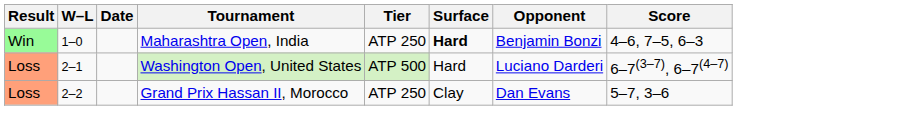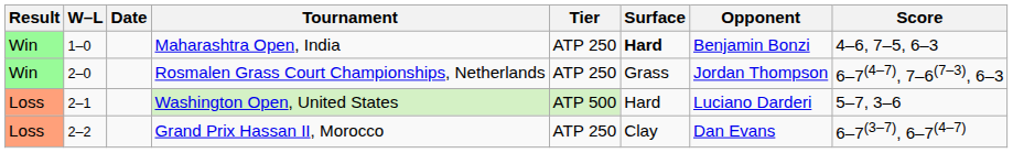 <table class="sortable wikitable">
 <tr>
 <th>Result</th>
 <th class="unsortable">W–L</th>
 <th>Date</th>
 <th>Tournament</th>
 <th>Tier</th>
 <th>Surface</th>
 <th>Opponent</th>
 <th class="unsortable">Score</th>
 </tr>
 <tr>
 <td style=background:#98fb98>Win</td>
 <td><small>1–0</small></td>
 <td><a href='#'></a></td>
 <td><a href='#'>Maharashtra Open</a>, India</td>
 <td>ATP 250</td>
 <td><strong>Hard</strong></td>
 <td> <a href='#'>Benjamin Bonzi</a></td>
 <td>4–6, 7–5, 6–3</td>
 </tr>
 <tr>
+<td style=background:#98fb98>Win</td>
+<td><small>2–0</small></td>
+<td><a href='#'></a></td>
+<td><a href='#'>Rosmalen Grass Court Championships</a>, Netherlands</td>
+<td>ATP 250</td>
+<td>Grass</td>
+<td> <a href='#'>Jordan Thompson</a></td>
+<td>6–7<sup>(4–7)</sup>, 7–6<sup>(7–3)</sup>, 6–3</td>
+</tr>
+<tr>
 <td style=background:#ffa07a>Loss</td>
 <td><small>2–1</small></td>
 <td><a href='#'></a></td>
 <td style=background:#d4f1c5><a href='#'>Washington Open</a>, United States</td>
 <td style=background:#d4f1c5>ATP 500</td>
 <td>Hard</td>
 <td> <a href='#'>Luciano Darderi</a></td>
-<td>6–7<sup>(3–7)</sup>, 6–7<sup>(4–7)</sup></td>
+<td>5–7, 3–6</td>
 </tr>
 <tr>
 <td style=background:#ffa07a>Loss</td>
 <td><small>2–2</small></td>
 <td><a href='#'></a></td>
 <td><a href='#'>Grand Prix Hassan II</a>, Morocco</td>
 <td>ATP 250</td>
 <td>Clay</td>
 <td> <a href='#'>Dan Evans</a></td>
-<td>5–7, 3–6</td>
+<td>6–7<sup>(3–7)</sup>, 6–7<sup>(4–7)</sup></td>
 </tr>
 </table>
